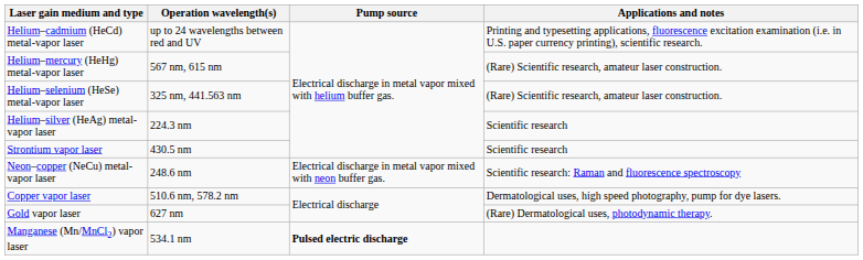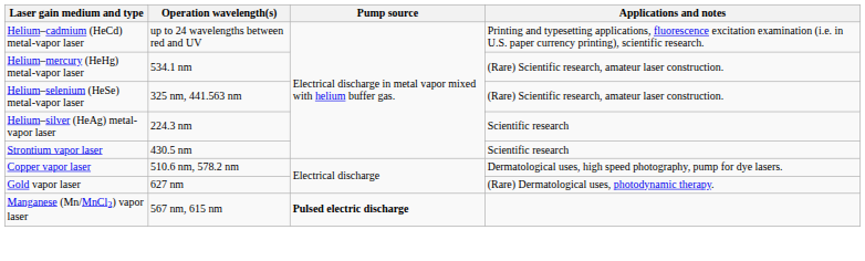 <table class="wikitable sortable">
 <tr>
 <th>Laser gain medium and type</th>
 <th class="unsortable">Operation wavelength(s)</th>
 <th class="unsortable">Pump source</th>
 <th class="unsortable">Applications and notes</th>
 </tr>
 <tr>
 <td><a href='#'>Helium</a>–<a href='#'>cadmium</a> (HeCd) metal-vapor laser</td>
 <td>up to 24 wavelengths between red and UV</td>
 <td rowspan="5">Electrical discharge in metal vapor mixed with <a href='#'>helium</a> buffer gas.</td>
 <td>Printing and typesetting applications, <a href='#'>fluorescence</a> excitation examination (i.e. in U.S. paper currency printing), scientific research.</td>
 </tr>
 <tr>
 <td><a href='#'>Helium</a>–<a href='#'>mercury</a> (HeHg) metal-vapor laser</td>
-<td>567 nm, 615 nm</td>
+<td>534.1 nm</td>
 <td>(Rare) Scientific research, amateur laser construction.</td>
 </tr>
 <tr>
 <td><a href='#'>Helium</a>–<a href='#'>selenium</a> (HeSe) metal-vapor laser</td>
 <td>325 nm, 441.563 nm</td>
 <td>(Rare) Scientific research, amateur laser construction.</td>
 </tr>
 <tr>
 <td><a href='#'>Helium</a>–<a href='#'>silver</a> (HeAg) metal-vapor laser</td>
 <td>224.3 nm</td>
 <td>Scientific research</td>
 </tr>
 <tr>
 <td><a href='#'>Strontium vapor laser</a></td>
 <td>430.5 nm</td>
 <td>Scientific research</td>
 </tr>
 <tr>
-<td><a href='#'>Neon</a>–<a href='#'>copper</a> (NeCu) metal-vapor laser</td>
-<td>248.6 nm</td>
-<td>Electrical discharge in metal vapor mixed with <a href='#'>neon</a> buffer gas.</td>
-<td>Scientific research: <a href='#'>Raman</a> and <a href='#'>fluorescence spectroscopy</a></td>
-</tr>
-<tr>
 <td><a href='#'>Copper vapor laser</a></td>
 <td>510.6 nm, 578.2 nm</td>
 <td rowspan="2">Electrical discharge</td>
 <td>Dermatological uses, high speed photography, pump for dye lasers.</td>
 </tr>
 <tr>
 <td><a href='#'>Gold</a> vapor laser</td>
 <td>627 nm</td>
 <td>(Rare) Dermatological uses, <a href='#'>photodynamic therapy</a>.</td>
 </tr>
 <tr>
 <td><a href='#'>Manganese</a> (Mn/<a href='#'>MnCl<sub>2</sub></a>) vapor laser</td>
-<td>534.1 nm</td>
+<td>567 nm, 615 nm</td>
 <td><strong>Pulsed electric discharge</strong></td>
 <td></td>
 </tr>
 </table>
